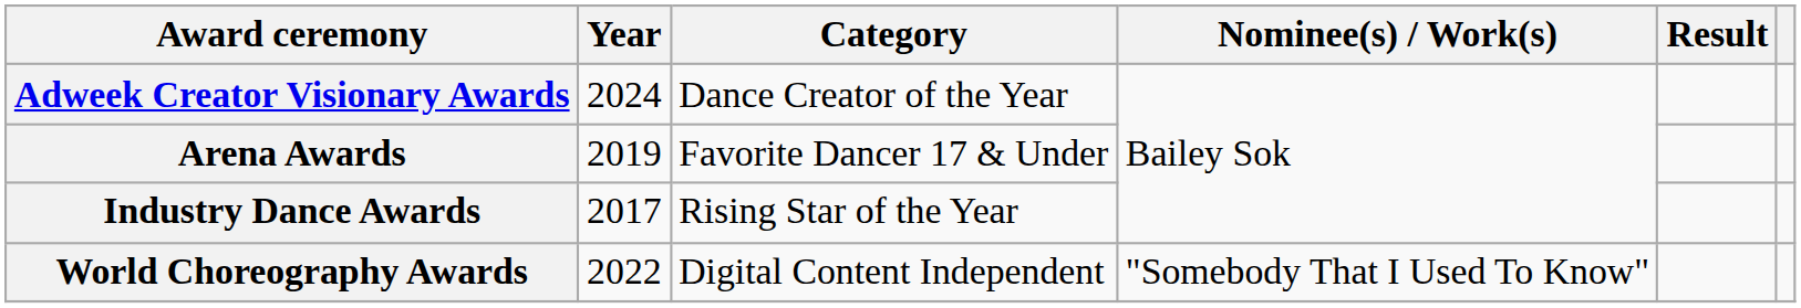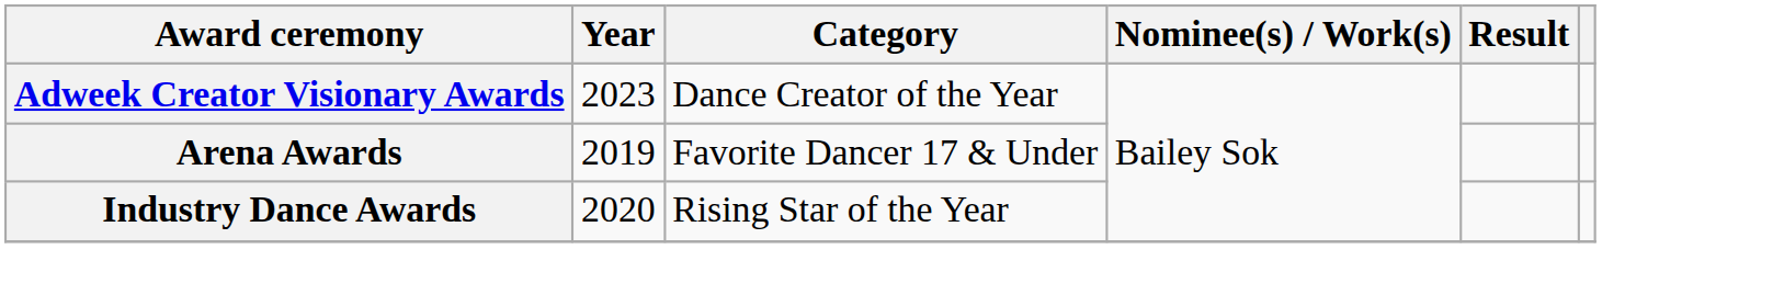 <table class="wikitable sortable plainrowheaders">
 <tr>
 <th scope="col">Award ceremony</th>
 <th scope="col">Year</th>
 <th scope="col">Category</th>
 <th scope="col">Nominee(s) / Work(s)</th>
 <th scope="col">Result</th>
 <th scope="col" class="unsortable"></th>
 </tr>
 <tr>
 <th scope="row"><a href='#'>Adweek Creator Visionary Awards</a></th>
-<td style="text-align:center">2024</td>
+<td style="text-align:center">2023</td>
 <td>Dance Creator of the Year</td>
 <td rowspan="3">Bailey Sok</td>
 <td></td>
 <td style="text-align:center"></td>
 </tr>
 <tr>
 <th scope="row">Arena Awards</th>
 <td style="text-align:center">2019</td>
 <td>Favorite Dancer 17 & Under</td>
 <td></td>
 <td style="text-align:center"></td>
 </tr>
 <tr>
 <th scope="row">Industry Dance Awards</th>
-<td style="text-align:center">2017</td>
+<td style="text-align:center">2020</td>
 <td>Rising Star of the Year</td>
-<td></td>
-<td style="text-align:center"></td>
-</tr>
-<tr>
-<th scope="row">World Choreography Awards</th>
-<td style="text-align:center">2022</td>
-<td>Digital Content Independent</td>
-<td>"Somebody That I Used To Know"</td>
 <td></td>
 <td style="text-align:center"></td>
 </tr>
 <tr>
 </tr>
 </table>
